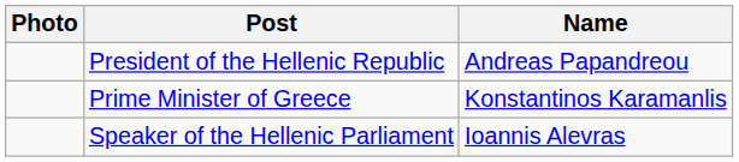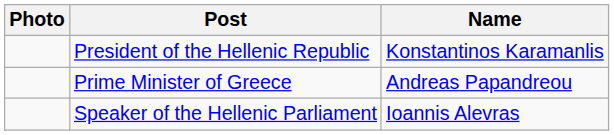 <table class=wikitable>
 <tr>
 <th>Photo</th>
 <th>Post</th>
 <th>Name</th>
 </tr>
 <tr>
 <td><br></td>
 <td><a href='#'>President of the Hellenic Republic</a></td>
-<td><a href='#'>Andreas Papandreou</a></td>
+<td><a href='#'>Konstantinos Karamanlis</a></td>
 </tr>
 <tr>
 <td></td>
 <td><a href='#'>Prime Minister of Greece</a></td>
-<td><a href='#'>Konstantinos Karamanlis</a></td>
+<td><a href='#'>Andreas Papandreou</a></td>
 </tr>
 <tr>
 <td></td>
 <td><a href='#'>Speaker of the Hellenic Parliament</a></td>
 <td><a href='#'>Ioannis Alevras</a></td>
 </tr>
 </table>
